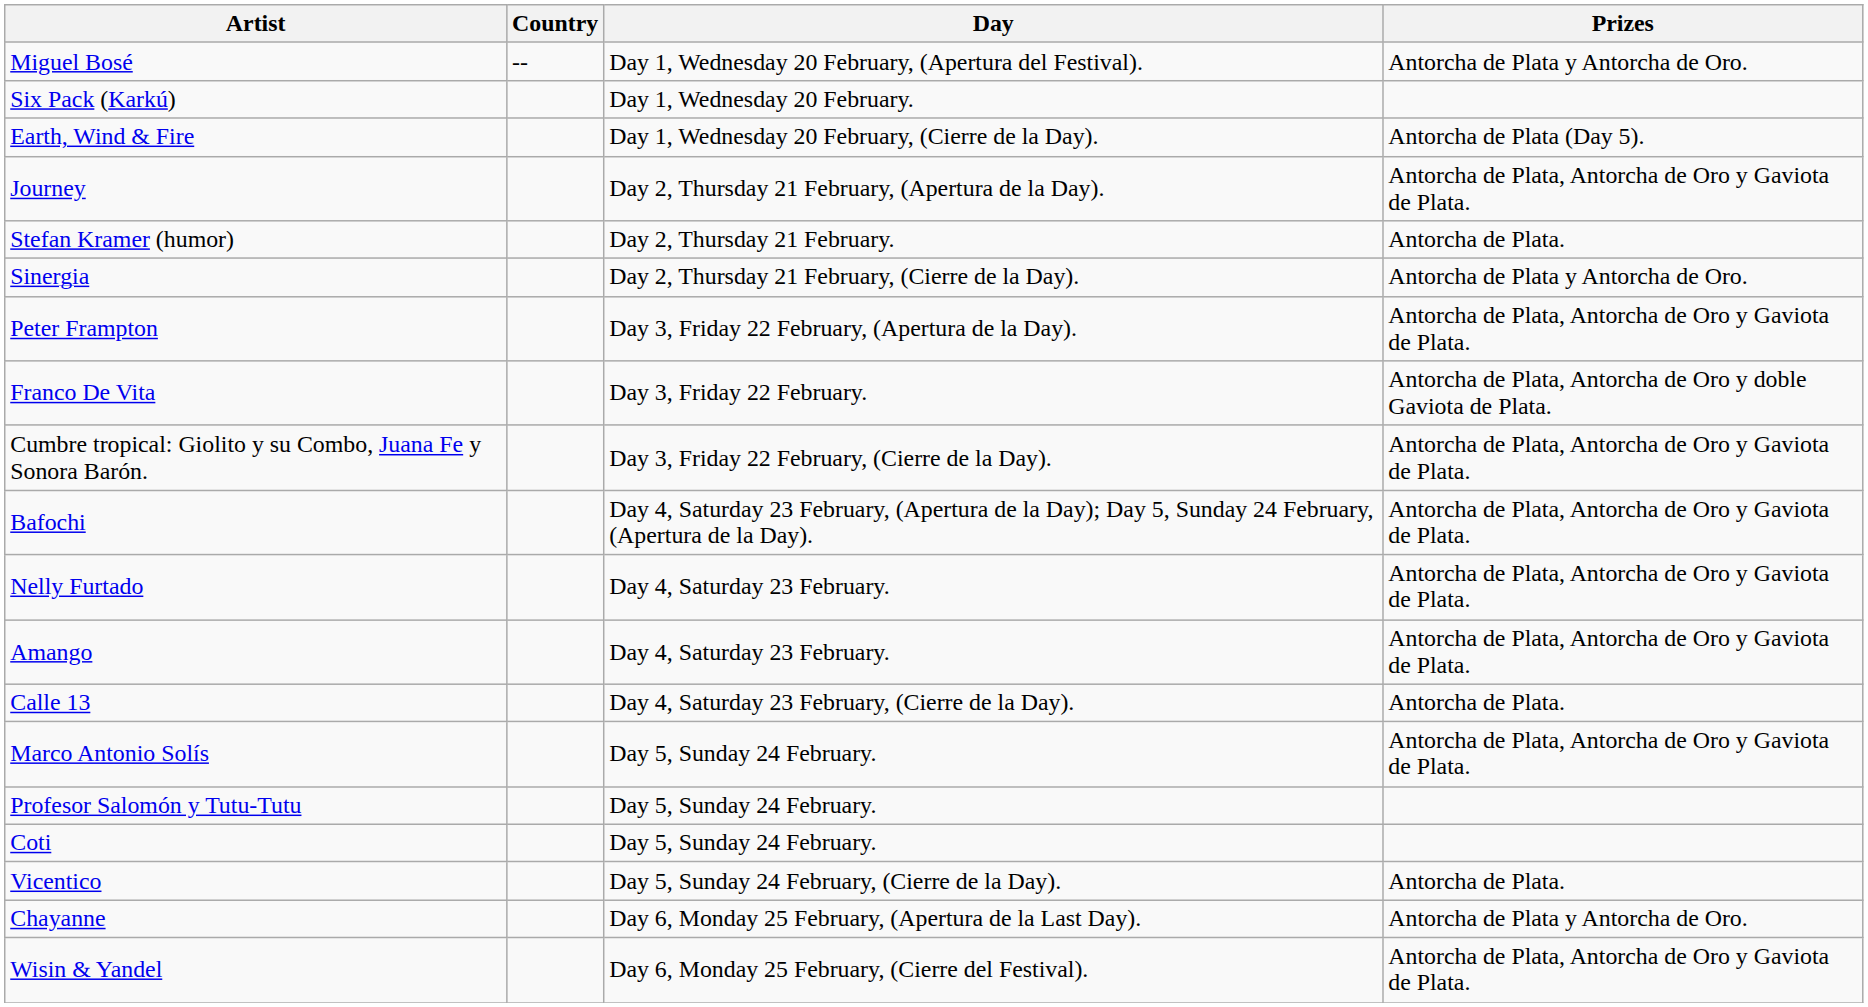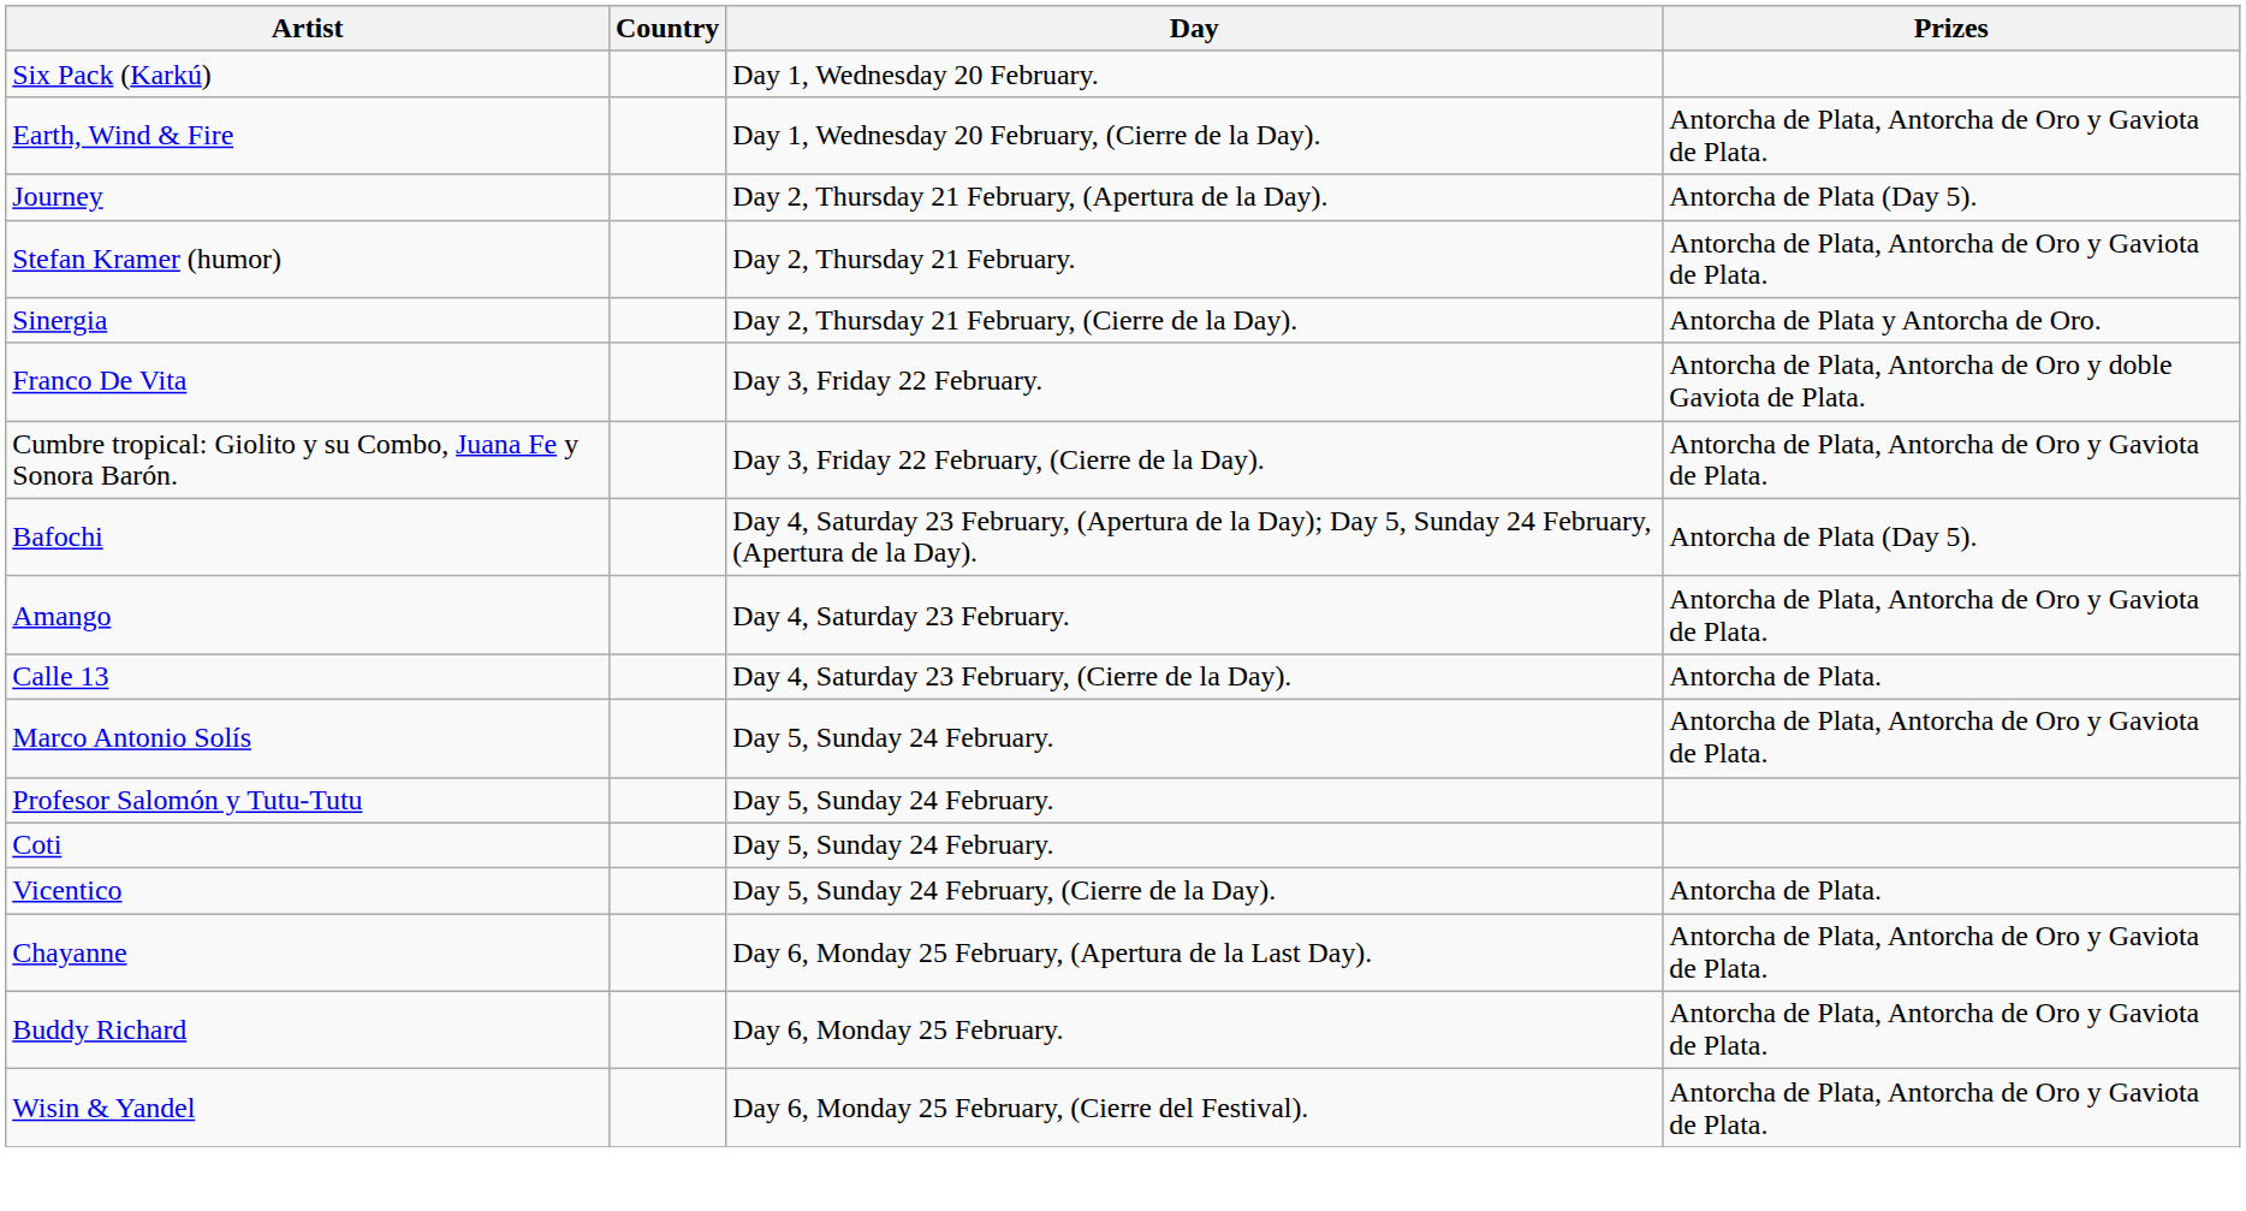 <table class="wikitable">
 <tr>
 <th>Artist</th>
 <th>Country</th>
 <th>Day</th>
 <th>Prizes</th>
-</tr>
-<tr>
-<td><a href='#'>Miguel Bosé</a></td>
-<td>--</td>
-<td>Day 1, Wednesday 20 February, (Apertura del Festival).</td>
-<td>Antorcha de Plata y Antorcha de Oro.</td>
 </tr>
 <tr>
 <td><a href='#'>Six Pack</a> (<a href='#'>Karkú</a>)</td>
 <td></td>
 <td>Day 1, Wednesday 20 February.</td>
 <td></td>
 </tr>
 <tr>
 <td><a href='#'>Earth, Wind & Fire</a></td>
 <td></td>
 <td>Day 1, Wednesday 20 February, (Cierre de la Day).</td>
-<td>Antorcha de Plata (Day 5).</td>
+<td>Antorcha de Plata, Antorcha de Oro y Gaviota de Plata.</td>
 </tr>
 <tr>
 <td><a href='#'>Journey</a></td>
 <td></td>
 <td>Day 2, Thursday 21 February, (Apertura de la Day).</td>
-<td>Antorcha de Plata, Antorcha de Oro y Gaviota de Plata.</td>
+<td>Antorcha de Plata (Day 5).</td>
 </tr>
 <tr>
 <td><a href='#'>Stefan Kramer</a> (humor)</td>
 <td></td>
 <td>Day 2, Thursday 21 February.</td>
-<td>Antorcha de Plata.</td>
+<td>Antorcha de Plata, Antorcha de Oro y Gaviota de Plata.</td>
 </tr>
 <tr>
 <td><a href='#'>Sinergia</a></td>
 <td></td>
 <td>Day 2, Thursday 21 February, (Cierre de la Day).</td>
 <td>Antorcha de Plata y Antorcha de Oro.</td>
-</tr>
-<tr>
-<td><a href='#'>Peter Frampton</a></td>
-<td></td>
-<td>Day 3, Friday 22 February, (Apertura de la Day).</td>
-<td>Antorcha de Plata, Antorcha de Oro y Gaviota de Plata.</td>
 </tr>
 <tr>
 <td><a href='#'>Franco De Vita</a></td>
 <td></td>
 <td>Day 3, Friday 22 February.</td>
 <td>Antorcha de Plata, Antorcha de Oro y doble Gaviota de Plata.</td>
 </tr>
 <tr>
 <td>Cumbre tropical: Giolito y su Combo, <a href='#'>Juana Fe</a> y Sonora Barón.</td>
 <td></td>
 <td>Day 3, Friday 22 February, (Cierre de la Day).</td>
 <td>Antorcha de Plata, Antorcha de Oro y Gaviota de Plata.</td>
 </tr>
 <tr>
 <td><a href='#'>Bafochi</a></td>
 <td></td>
 <td>Day 4, Saturday 23 February, (Apertura de la Day); Day 5, Sunday 24 February, (Apertura de la Day).</td>
-<td>Antorcha de Plata, Antorcha de Oro y Gaviota de Plata.</td>
-</tr>
-<tr>
-<td><a href='#'>Nelly Furtado</a></td>
-<td></td>
-<td>Day 4, Saturday 23 February.</td>
-<td>Antorcha de Plata, Antorcha de Oro y Gaviota de Plata.</td>
+<td>Antorcha de Plata (Day 5).</td>
 </tr>
 <tr>
 <td><a href='#'>Amango</a></td>
 <td></td>
 <td>Day 4, Saturday 23 February.</td>
 <td>Antorcha de Plata, Antorcha de Oro y Gaviota de Plata.</td>
 </tr>
 <tr>
 <td><a href='#'>Calle 13</a></td>
 <td></td>
 <td>Day 4, Saturday 23 February, (Cierre de la Day).</td>
 <td>Antorcha de Plata.</td>
 </tr>
 <tr>
 <td><a href='#'>Marco Antonio Solís</a></td>
 <td></td>
 <td>Day 5, Sunday 24 February.</td>
 <td>Antorcha de Plata, Antorcha de Oro y Gaviota de Plata.</td>
 </tr>
 <tr>
 <td><a href='#'>Profesor Salomón y Tutu-Tutu</a></td>
 <td></td>
 <td>Day 5, Sunday 24 February.</td>
 <td></td>
 </tr>
 <tr>
 <td><a href='#'>Coti</a></td>
 <td></td>
 <td>Day 5, Sunday 24 February.</td>
 <td></td>
 </tr>
 <tr>
 <td><a href='#'>Vicentico</a></td>
 <td></td>
 <td>Day 5, Sunday 24 February, (Cierre de la Day).</td>
 <td>Antorcha de Plata.</td>
 </tr>
 <tr>
 <td><a href='#'>Chayanne</a></td>
 <td></td>
 <td>Day 6, Monday 25 February, (Apertura de la Last Day).</td>
-<td>Antorcha de Plata y Antorcha de Oro.</td>
+<td>Antorcha de Plata, Antorcha de Oro y Gaviota de Plata.</td>
+</tr>
+<tr>
+<td><a href='#'>Buddy Richard</a></td>
+<td></td>
+<td>Day 6, Monday 25 February.</td>
+<td>Antorcha de Plata, Antorcha de Oro y Gaviota de Plata.</td>
 </tr>
 <tr>
 <td><a href='#'>Wisin & Yandel</a></td>
 <td></td>
 <td>Day 6, Monday 25 February, (Cierre del Festival).</td>
 <td>Antorcha de Plata, Antorcha de Oro y Gaviota de Plata.</td>
 </tr>
 </table>
